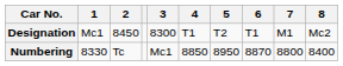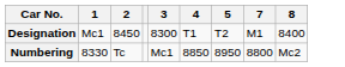 <table class="wikitable">
 <tr>
 <th>Car No.</th>
 <th>1</th>
 <th>2</th>
 <th></th>
 <th>3</th>
 <th>4</th>
 <th>5</th>
-<th>6</th>
 <th>7</th>
 <th>8</th>
 </tr>
 <tr>
 <th>Designation</th>
 <td>Mc1</td>
 <td>8450</td>
 <td></td>
 <td>8300</td>
 <td>T1</td>
 <td>T2</td>
-<td>T1</td>
 <td>M1</td>
-<td>Mc2</td>
+<td>8400</td>
 </tr>
 <tr>
 <th>Numbering</th>
 <td>8330</td>
 <td>Tc</td>
 <td></td>
 <td>Mc1</td>
 <td>8850</td>
 <td>8950</td>
-<td>8870</td>
 <td>8800</td>
-<td>8400</td>
+<td>Mc2</td>
 </tr>
 </table>
